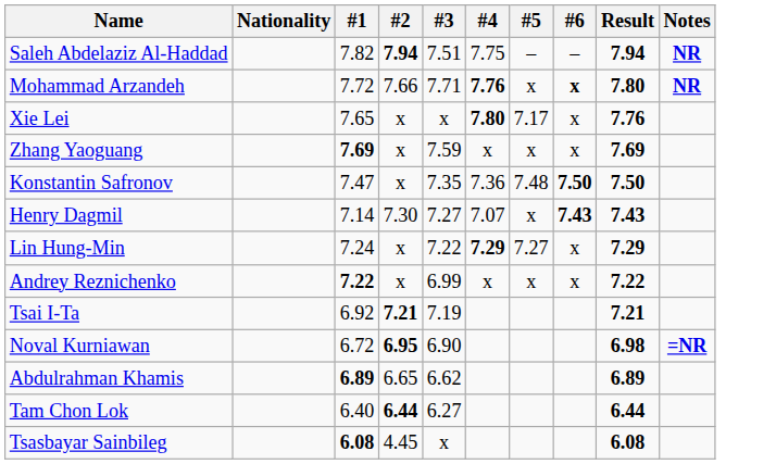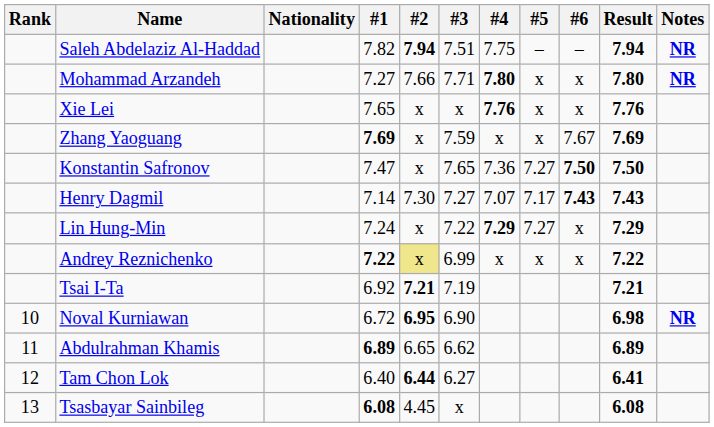 <table class="wikitable sortable" style="text-align:center;font-size:95%">
 <tr>
+<th>Rank</th>
 <th>Name</th>
 <th>Nationality</th>
 <th>#1</th>
 <th>#2</th>
 <th>#3</th>
 <th>#4</th>
 <th>#5</th>
 <th>#6</th>
 <th>Result</th>
 <th>Notes</th>
 </tr>
 <tr>
+<td></td>
 <td align=left><a href='#'>Saleh Abdelaziz Al-Haddad</a></td>
 <td align=left></td>
 <td>7.82</td>
 <td><strong>7.94</strong></td>
 <td>7.51</td>
 <td>7.75</td>
 <td>–</td>
 <td>–</td>
 <td><strong>7.94</strong></td>
 <td><strong><a href='#'>NR</a></strong></td>
 </tr>
 <tr>
+<td></td>
 <td align=left><a href='#'>Mohammad Arzandeh</a></td>
 <td align=left></td>
-<td>7.72</td>
+<td>7.27</td>
 <td>7.66</td>
 <td>7.71</td>
-<td><strong>7.76</strong></td>
+<td><strong>7.80</strong></td>
 <td>x</td>
-<td><strong>x</strong></td>
+<td>x</td>
 <td><strong>7.80</strong></td>
 <td><strong><a href='#'>NR</a></strong></td>
 </tr>
 <tr>
+<td></td>
 <td align=left><a href='#'>Xie Lei</a></td>
 <td align=left></td>
 <td>7.65</td>
 <td>x</td>
 <td>x</td>
-<td><strong>7.80</strong></td>
-<td>7.17</td>
+<td><strong>7.76</strong></td>
+<td>x</td>
 <td>x</td>
 <td><strong>7.76</strong></td>
 <td></td>
 </tr>
 <tr>
+<td></td>
 <td align=left><a href='#'>Zhang Yaoguang</a></td>
 <td align=left></td>
 <td><strong>7.69</strong></td>
 <td>x</td>
 <td>7.59</td>
 <td>x</td>
 <td>x</td>
-<td>x</td>
+<td>7.67</td>
 <td><strong>7.69</strong></td>
 <td></td>
 </tr>
 <tr>
+<td></td>
 <td align=left><a href='#'>Konstantin Safronov</a></td>
 <td align=left></td>
 <td>7.47</td>
 <td>x</td>
-<td>7.35</td>
+<td>7.65</td>
 <td>7.36</td>
-<td>7.48</td>
+<td>7.27</td>
 <td><strong>7.50</strong></td>
 <td><strong>7.50</strong></td>
 <td></td>
 </tr>
 <tr>
+<td></td>
 <td align=left><a href='#'>Henry Dagmil</a></td>
 <td align=left></td>
 <td>7.14</td>
 <td>7.30</td>
 <td>7.27</td>
 <td>7.07</td>
-<td>x</td>
+<td>7.17</td>
 <td><strong>7.43</strong></td>
 <td><strong>7.43</strong></td>
 <td></td>
 </tr>
 <tr>
+<td></td>
 <td align=left><a href='#'>Lin Hung-Min</a></td>
 <td align=left></td>
 <td>7.24</td>
 <td>x</td>
 <td>7.22</td>
 <td><strong>7.29</strong></td>
 <td>7.27</td>
 <td>x</td>
 <td><strong>7.29</strong></td>
 <td></td>
 </tr>
 <tr>
+<td></td>
 <td align=left><a href='#'>Andrey Reznichenko</a></td>
 <td align=left></td>
 <td><strong>7.22</strong></td>
-<td>x</td>
+<td style="background: khaki;">x</td>
 <td>6.99</td>
 <td>x</td>
 <td>x</td>
 <td>x</td>
 <td><strong>7.22</strong></td>
 <td></td>
 </tr>
 <tr>
+<td></td>
 <td align=left><a href='#'>Tsai I-Ta</a></td>
 <td align=left></td>
 <td>6.92</td>
 <td><strong>7.21</strong></td>
 <td>7.19</td>
 <td></td>
 <td></td>
 <td></td>
 <td><strong>7.21</strong></td>
 <td></td>
 </tr>
 <tr>
+<td>10</td>
 <td align=left><a href='#'>Noval Kurniawan</a></td>
 <td align=left></td>
 <td>6.72</td>
 <td><strong>6.95</strong></td>
 <td>6.90</td>
 <td></td>
 <td></td>
 <td></td>
 <td><strong>6.98</strong></td>
-<td><strong><a href='#'>=NR</a></strong></td>
+<td><strong><a href='#'>NR</a></strong></td>
 </tr>
 <tr>
+<td>11</td>
 <td align=left><a href='#'>Abdulrahman Khamis</a></td>
 <td align=left></td>
 <td><strong>6.89</strong></td>
 <td>6.65</td>
 <td>6.62</td>
 <td></td>
 <td></td>
 <td></td>
 <td><strong>6.89</strong></td>
 <td></td>
 </tr>
 <tr>
+<td>12</td>
 <td align=left><a href='#'>Tam Chon Lok</a></td>
 <td align=left></td>
 <td>6.40</td>
 <td><strong>6.44</strong></td>
 <td>6.27</td>
 <td></td>
 <td></td>
 <td></td>
-<td><strong>6.44</strong></td>
+<td><strong>6.41</strong></td>
 <td></td>
 </tr>
 <tr>
+<td>13</td>
 <td align=left><a href='#'>Tsasbayar Sainbileg</a></td>
 <td align=left></td>
 <td><strong>6.08</strong></td>
 <td>4.45</td>
 <td>x</td>
 <td></td>
 <td></td>
 <td></td>
 <td><strong>6.08</strong></td>
 <td></td>
 </tr>
 </table>
